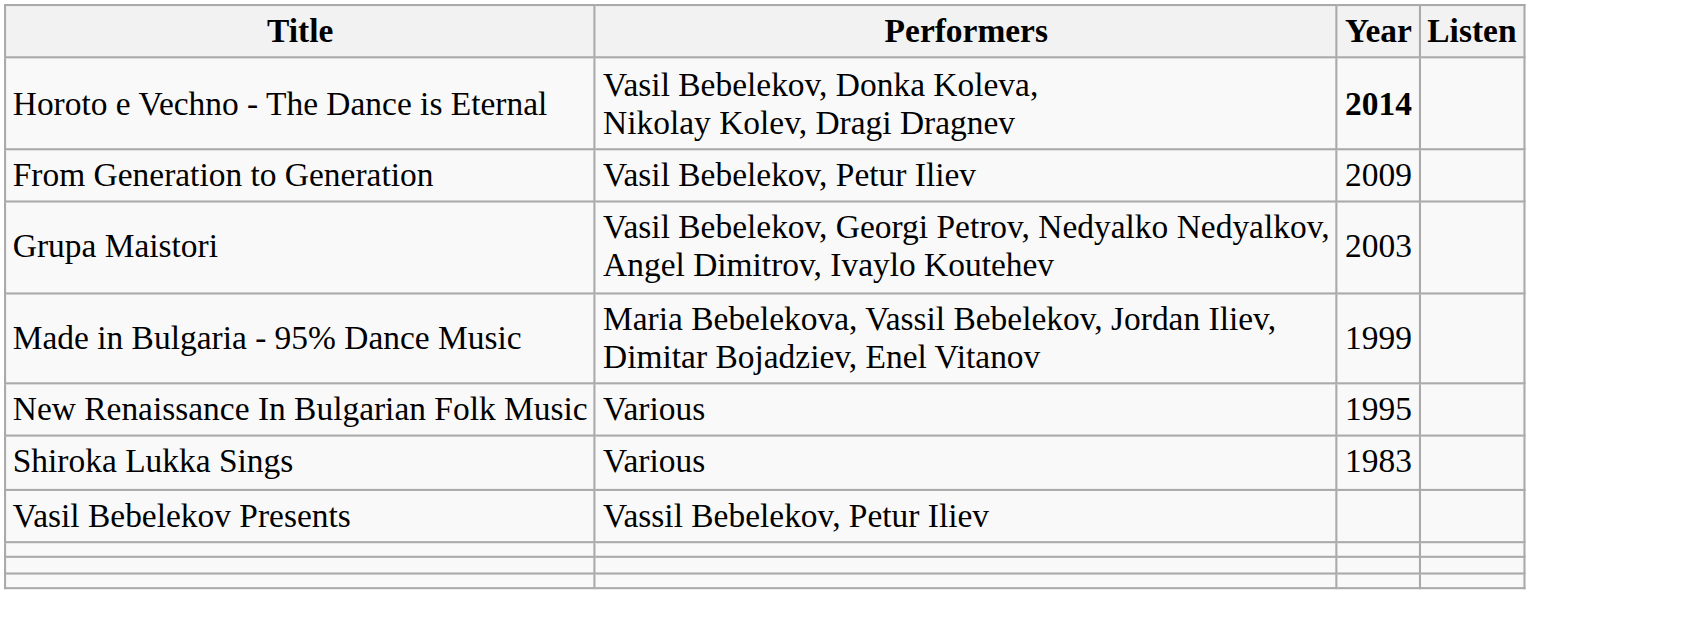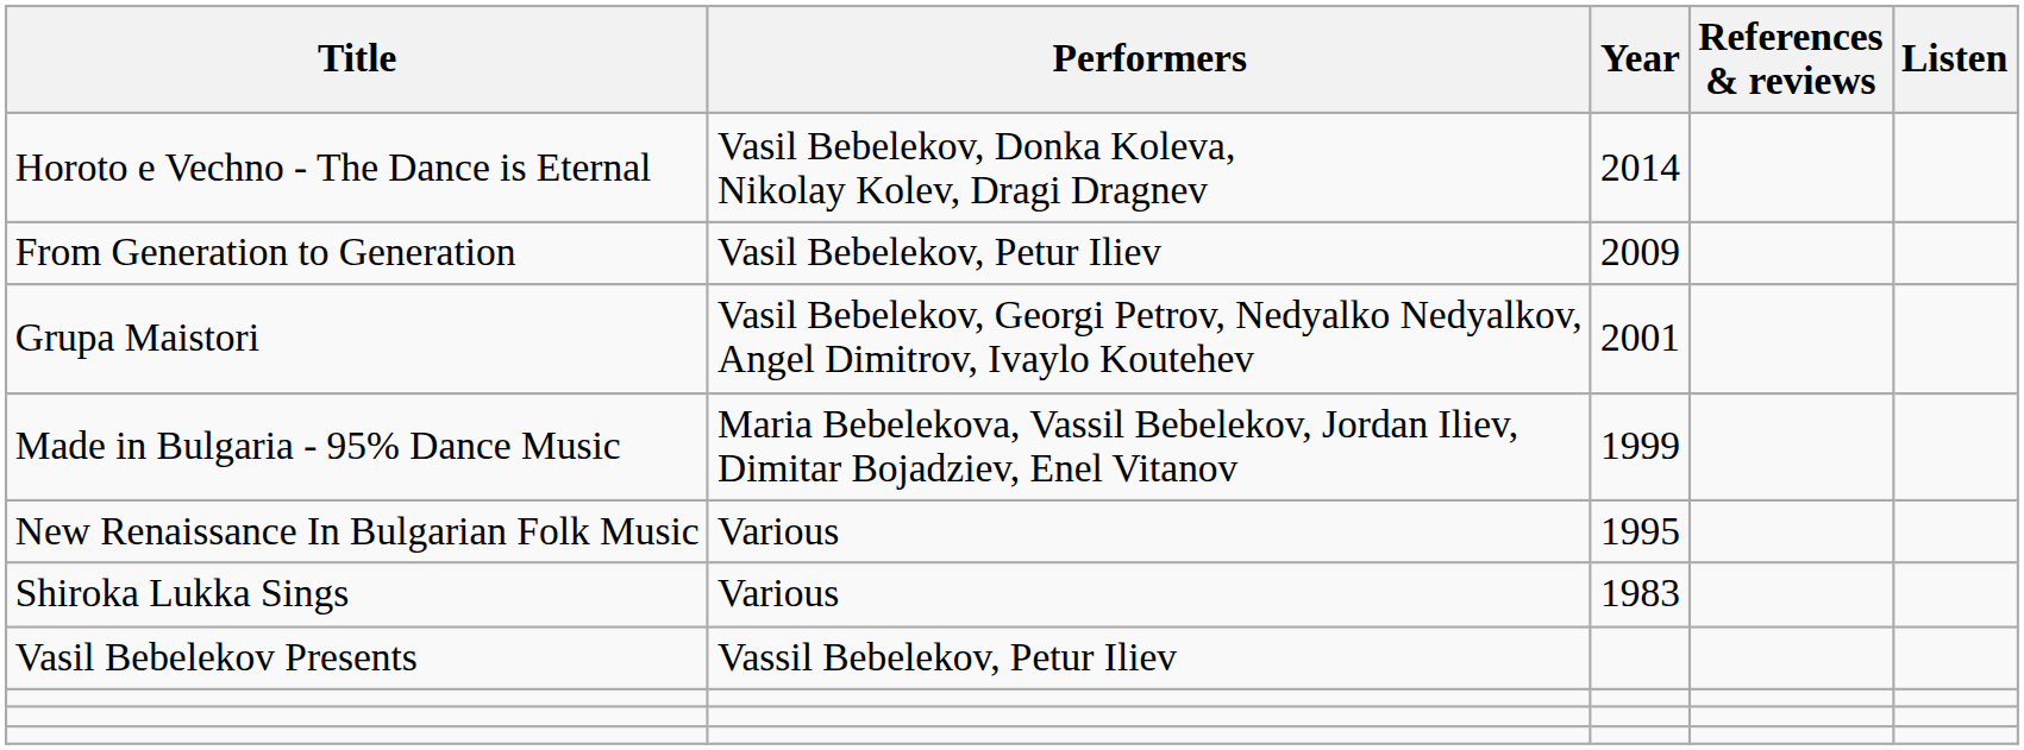 <table class="wikitable">
 <tr>
 <th>Title</th>
 <th>Performers</th>
 <th>Year</th>
+<th>References<br>& reviews</th>
 <th>Listen</th>
 </tr>
 <tr>
 <td>Horoto e Vechno - The Dance is Eternal</td>
 <td>Vasil Bebelekov, Donka Koleva,<br>Nikolay Kolev, Dragi Dragnev</td>
-<td><strong>2014</strong></td>
+<td>2014</td>
+<td><br></td>
 <td></td>
 </tr>
 <tr>
 <td>From Generation to Generation</td>
 <td>Vasil Bebelekov, Petur Iliev</td>
 <td>2009</td>
 <td></td>
+<td></td>
 </tr>
 <tr>
 <td>Grupa Maistori</td>
 <td>Vasil Bebelekov, Georgi Petrov, Nedyalko Nedyalkov,<br>Angel Dimitrov, Ivaylo Koutehev</td>
-<td>2003</td>
+<td>2001</td>
+<td><br></td>
 <td></td>
 </tr>
 <tr>
 <td>Made in Bulgaria - 95% Dance Music</td>
 <td>Maria Bebelekova, Vassil Bebelekov, Jordan Iliev,<br>Dimitar Bojadziev, Enel Vitanov</td>
 <td>1999</td>
 <td></td>
+<td></td>
 </tr>
 <tr>
 <td>New Renaissance In Bulgarian Folk Music</td>
 <td>Various</td>
 <td>1995</td>
 <td></td>
+<td></td>
 </tr>
 <tr>
 <td>Shiroka Lukka Sings</td>
 <td>Various</td>
 <td>1983</td>
+<td><br></td>
 <td></td>
 </tr>
 <tr>
 <td>Vasil Bebelekov Presents</td>
 <td>Vassil Bebelekov, Petur Iliev</td>
 <td></td>
+<td><br></td>
 <td></td>
 </tr>
 <tr>
+<td></td>
 <td></td>
 <td></td>
 <td></td>
 <td></td>
 </tr>
 <tr>
 <td></td>
 <td></td>
 <td></td>
 <td></td>
+<td></td>
 </tr>
 <tr>
 <td></td>
 <td></td>
 <td></td>
 <td></td>
+<td></td>
 </tr>
 </table>
